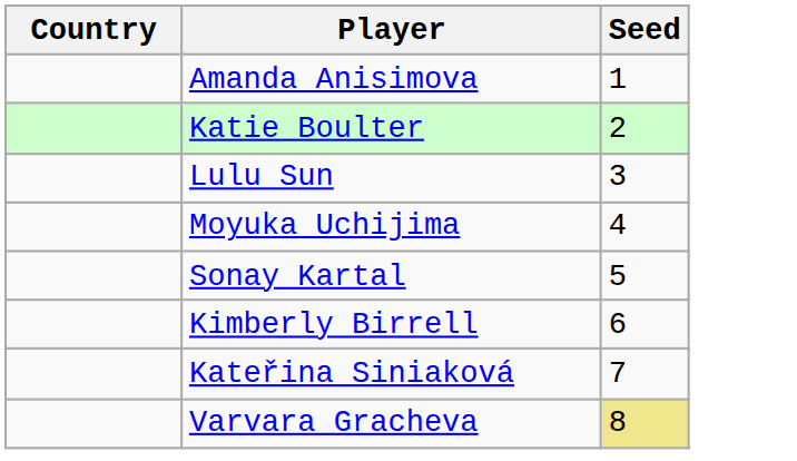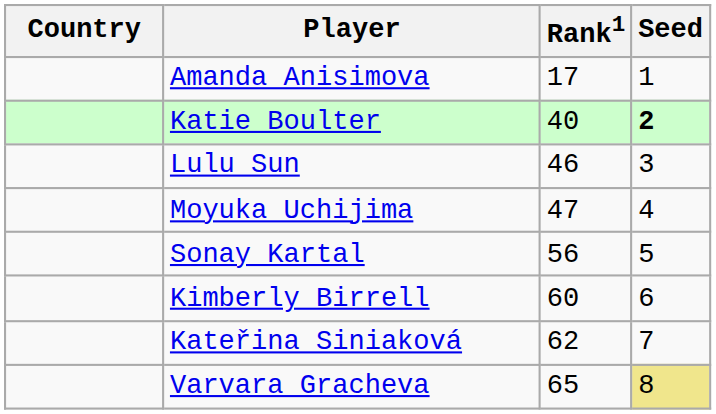 <table class="sortable wikitable">
 <tr>
 <th width="70">Country</th>
 <th width="175">Player</th>
+<th>Rank<sup>1</sup></th>
 <th>Seed</th>
 </tr>
 <tr>
 <td></td>
 <td><a href='#'>Amanda Anisimova</a></td>
+<td>17</td>
 <td>1</td>
 </tr>
 <tr style="background:#cfc;">
 <td></td>
 <td><a href='#'>Katie Boulter</a></td>
-<td>2</td>
+<td>40</td>
+<td><strong>2</strong></td>
 </tr>
 <tr>
 <td></td>
 <td><a href='#'>Lulu Sun</a></td>
+<td>46</td>
 <td>3</td>
 </tr>
 <tr>
 <td></td>
 <td><a href='#'>Moyuka Uchijima</a></td>
+<td>47</td>
 <td>4</td>
 </tr>
 <tr>
 <td></td>
 <td><a href='#'>Sonay Kartal</a></td>
+<td>56</td>
 <td>5</td>
 </tr>
 <tr>
 <td></td>
 <td><a href='#'>Kimberly Birrell</a></td>
+<td>60</td>
 <td>6</td>
 </tr>
 <tr>
 <td></td>
 <td><a href='#'>Kateřina Siniaková</a></td>
+<td>62</td>
 <td>7</td>
 </tr>
 <tr>
 <td></td>
 <td><a href='#'>Varvara Gracheva</a></td>
+<td>65</td>
 <td style="background: khaki;">8</td>
 </tr>
 </table>
